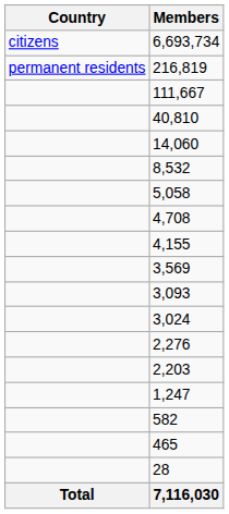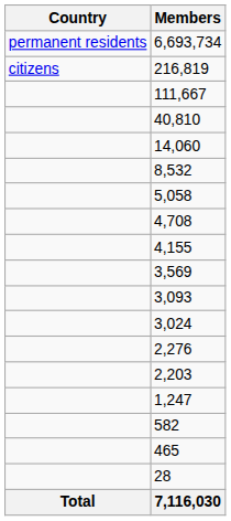 <table class="wikitable sortable collapsible collapsed" style="font-size:small; line-height:1.2">
 <tr>
 <th>Country</th>
 <th>Members</th>
 </tr>
 <tr>
-<td> <a href='#'>citizens</a></td>
+<td> <a href='#'>permanent residents</a></td>
 <td>6,693,734</td>
 </tr>
 <tr>
-<td> <a href='#'>permanent residents</a></td>
+<td> <a href='#'>citizens</a></td>
 <td>216,819</td>
 </tr>
 <tr>
 <td></td>
 <td>111,667</td>
 </tr>
 <tr>
 <td></td>
 <td>40,810</td>
 </tr>
 <tr>
 <td></td>
 <td>14,060</td>
 </tr>
 <tr>
 <td></td>
 <td>8,532</td>
 </tr>
 <tr>
 <td></td>
 <td>5,058</td>
 </tr>
 <tr>
 <td></td>
 <td>4,708</td>
 </tr>
 <tr>
 <td></td>
 <td>4,155</td>
 </tr>
 <tr>
 <td></td>
 <td>3,569</td>
 </tr>
 <tr>
 <td></td>
 <td>3,093</td>
 </tr>
 <tr>
 <td></td>
 <td>3,024</td>
 </tr>
 <tr>
 <td></td>
 <td>2,276</td>
 </tr>
 <tr>
 <td></td>
 <td>2,203</td>
 </tr>
 <tr>
 <td></td>
 <td>1,247</td>
 </tr>
 <tr>
 <td></td>
 <td>582</td>
 </tr>
 <tr>
 <td></td>
 <td>465</td>
 </tr>
 <tr>
 <td></td>
 <td>28</td>
 </tr>
 <tr>
 <th>Total</th>
 <th>7,116,030</th>
 </tr>
 </table>
